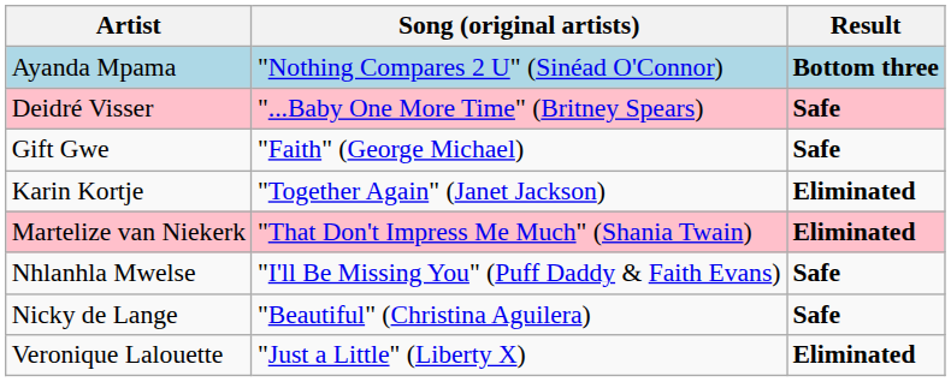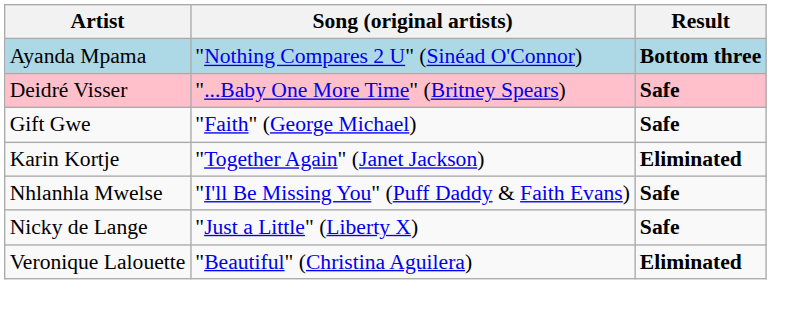 <table class=wikitable>
 <tr>
 <th>Artist</th>
 <th>Song (original artists)</th>
 <th>Result</th>
 </tr>
 <tr style="background:lightblue;">
 <td>Ayanda Mpama</td>
 <td>"<a href='#'>Nothing Compares 2 U</a>" (<a href='#'>Sinéad O'Connor</a>)</td>
 <td><strong>Bottom three</strong></td>
 </tr>
 <tr style="background:pink;">
 <td>Deidré Visser</td>
 <td>"<a href='#'>...Baby One More Time</a>" (<a href='#'>Britney Spears</a>)</td>
 <td><strong>Safe</strong></td>
 </tr>
 <tr>
 <td>Gift Gwe</td>
 <td>"<a href='#'>Faith</a>" (<a href='#'>George Michael</a>)</td>
 <td><strong>Safe</strong></td>
 </tr>
 <tr>
 <td>Karin Kortje</td>
 <td>"<a href='#'>Together Again</a>" (<a href='#'>Janet Jackson</a>)</td>
 <td><strong>Eliminated</strong></td>
 </tr>
-<tr style="background:pink;">
-<td>Martelize van Niekerk</td>
-<td>"<a href='#'>That Don't Impress Me Much</a>" (<a href='#'>Shania Twain</a>)</td>
-<td><strong>Eliminated</strong></td>
-</tr>
 <tr>
 <td>Nhlanhla Mwelse</td>
 <td>"<a href='#'>I'll Be Missing You</a>" (<a href='#'>Puff Daddy</a> & <a href='#'>Faith Evans</a>)</td>
 <td><strong>Safe</strong></td>
 </tr>
 <tr>
 <td>Nicky de Lange</td>
-<td>"<a href='#'>Beautiful</a>" (<a href='#'>Christina Aguilera</a>)</td>
+<td>"<a href='#'>Just a Little</a>" (<a href='#'>Liberty X</a>)</td>
 <td><strong>Safe</strong></td>
 </tr>
 <tr>
 <td>Veronique Lalouette</td>
-<td>"<a href='#'>Just a Little</a>" (<a href='#'>Liberty X</a>)</td>
+<td>"<a href='#'>Beautiful</a>" (<a href='#'>Christina Aguilera</a>)</td>
 <td><strong>Eliminated</strong></td>
 </tr>
 </table>
